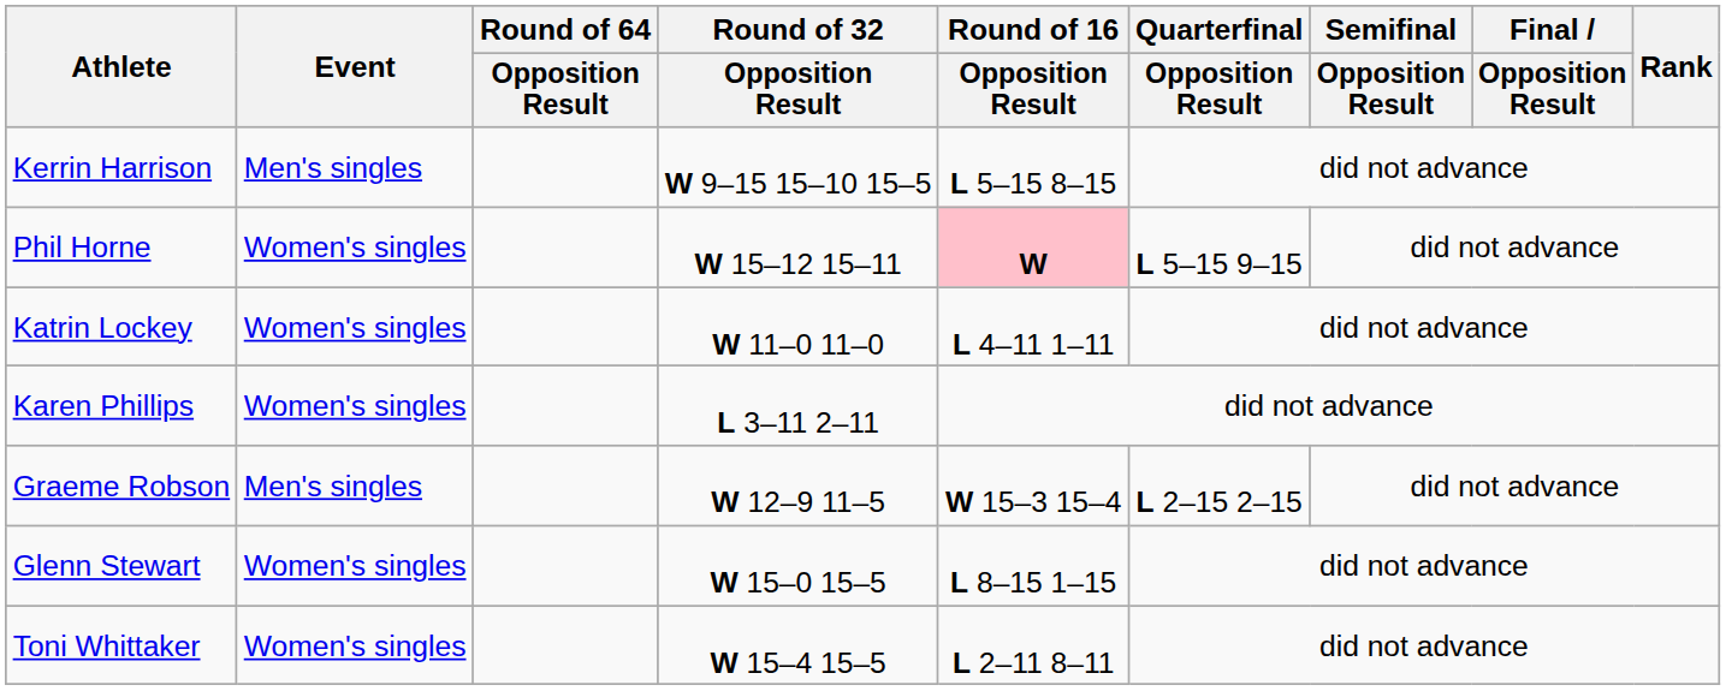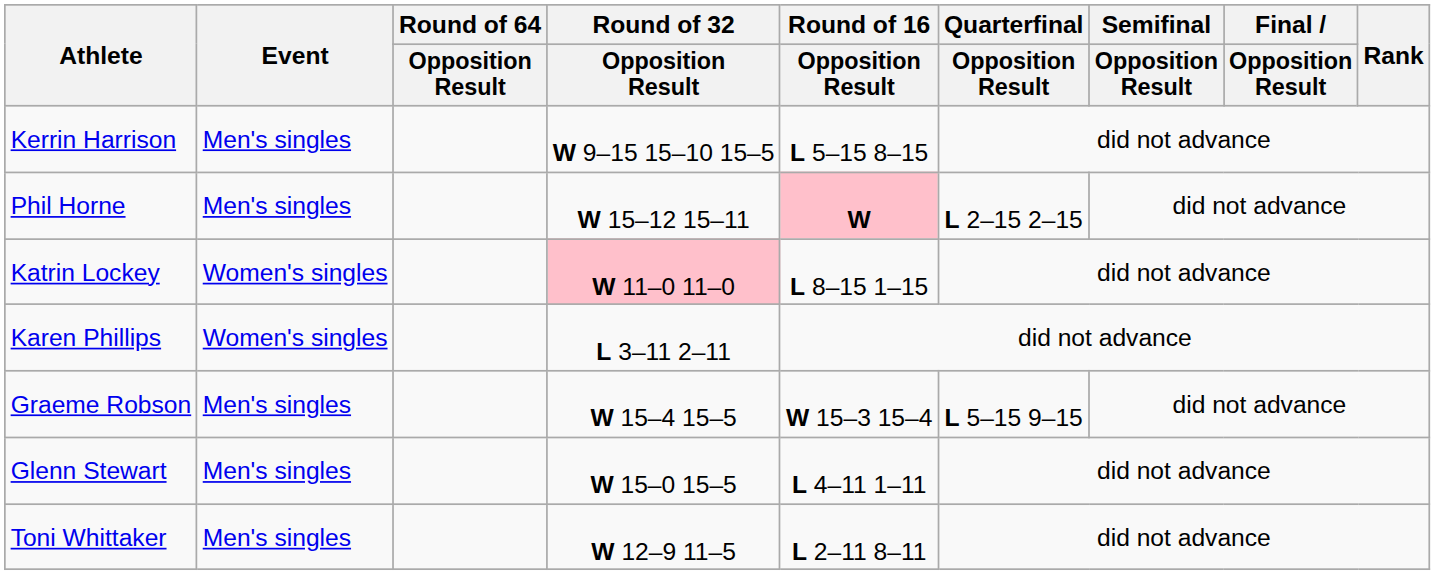 <table class="wikitable" style="font-size:90%">
 <tr>
 <th rowspan="2">Athlete</th>
 <th rowspan="2">Event</th>
 <th>Round of 64</th>
 <th>Round of 32</th>
 <th>Round of 16</th>
 <th>Quarterfinal</th>
 <th>Semifinal</th>
 <th>Final / </th>
 <th rowspan="2">Rank</th>
 </tr>
 <tr style="font-size:95%">
 <th>Opposition<br>Result</th>
 <th>Opposition<br>Result</th>
 <th>Opposition<br>Result</th>
 <th>Opposition<br>Result</th>
 <th>Opposition<br>Result</th>
 <th>Opposition<br>Result</th>
 </tr>
 <tr align=center>
 <td align=left><a href='#'>Kerrin Harrison</a></td>
 <td align=left><a href='#'>Men's singles</a></td>
 <td></td>
 <td><br><strong>W</strong> 9–15 15–10 15–5</td>
 <td><br><strong>L</strong> 5–15 8–15</td>
 <td colspan=4>did not advance</td>
 </tr>
 <tr align=center>
 <td align=left><a href='#'>Phil Horne</a></td>
-<td align=left><a href='#'>Women's singles</a></td>
+<td align=left><a href='#'>Men's singles</a></td>
 <td></td>
 <td><br><strong>W</strong> 15–12 15–11</td>
 <td style="background: pink;"><br><strong>W</strong> </td>
-<td><br><strong>L</strong> 5–15 9–15</td>
+<td><br><strong>L</strong> 2–15 2–15</td>
 <td colspan=3>did not advance</td>
 </tr>
 <tr align=center>
 <td align=left><a href='#'>Katrin Lockey</a></td>
 <td align=left><a href='#'>Women's singles</a></td>
 <td></td>
-<td><br><strong>W</strong> 11–0 11–0</td>
-<td><br><strong>L</strong> 4–11 1–11</td>
+<td style="background: pink;"><br><strong>W</strong> 11–0 11–0</td>
+<td><br><strong>L</strong> 8–15 1–15</td>
 <td colspan=4>did not advance</td>
 </tr>
 <tr align=center>
 <td align=left><a href='#'>Karen Phillips</a></td>
 <td align=left><a href='#'>Women's singles</a></td>
 <td></td>
 <td><br><strong>L</strong> 3–11 2–11</td>
 <td colspan=5>did not advance</td>
 </tr>
 <tr align=center>
 <td align=left><a href='#'>Graeme Robson</a></td>
 <td align=left><a href='#'>Men's singles</a></td>
 <td></td>
-<td><br><strong>W</strong> 12–9 11–5</td>
+<td><br><strong>W</strong> 15–4 15–5</td>
 <td><br><strong>W</strong> 15–3 15–4</td>
-<td><br><strong>L</strong> 2–15 2–15</td>
+<td><br><strong>L</strong> 5–15 9–15</td>
 <td colspan=3>did not advance</td>
 </tr>
 <tr align=center>
 <td align=left><a href='#'>Glenn Stewart</a></td>
-<td align=left><a href='#'>Women's singles</a></td>
+<td align=left><a href='#'>Men's singles</a></td>
 <td></td>
 <td><br><strong>W</strong> 15–0 15–5</td>
-<td><br><strong>L</strong> 8–15 1–15</td>
+<td><br><strong>L</strong> 4–11 1–11</td>
 <td colspan=4>did not advance</td>
 </tr>
 <tr align=center>
 <td align=left><a href='#'>Toni Whittaker</a></td>
-<td align=left><a href='#'>Women's singles</a></td>
+<td align=left><a href='#'>Men's singles</a></td>
 <td></td>
-<td><br><strong>W</strong> 15–4 15–5</td>
+<td><br><strong>W</strong> 12–9 11–5</td>
 <td><br><strong>L</strong> 2–11 8–11</td>
 <td colspan=4>did not advance</td>
 </tr>
 </table>
